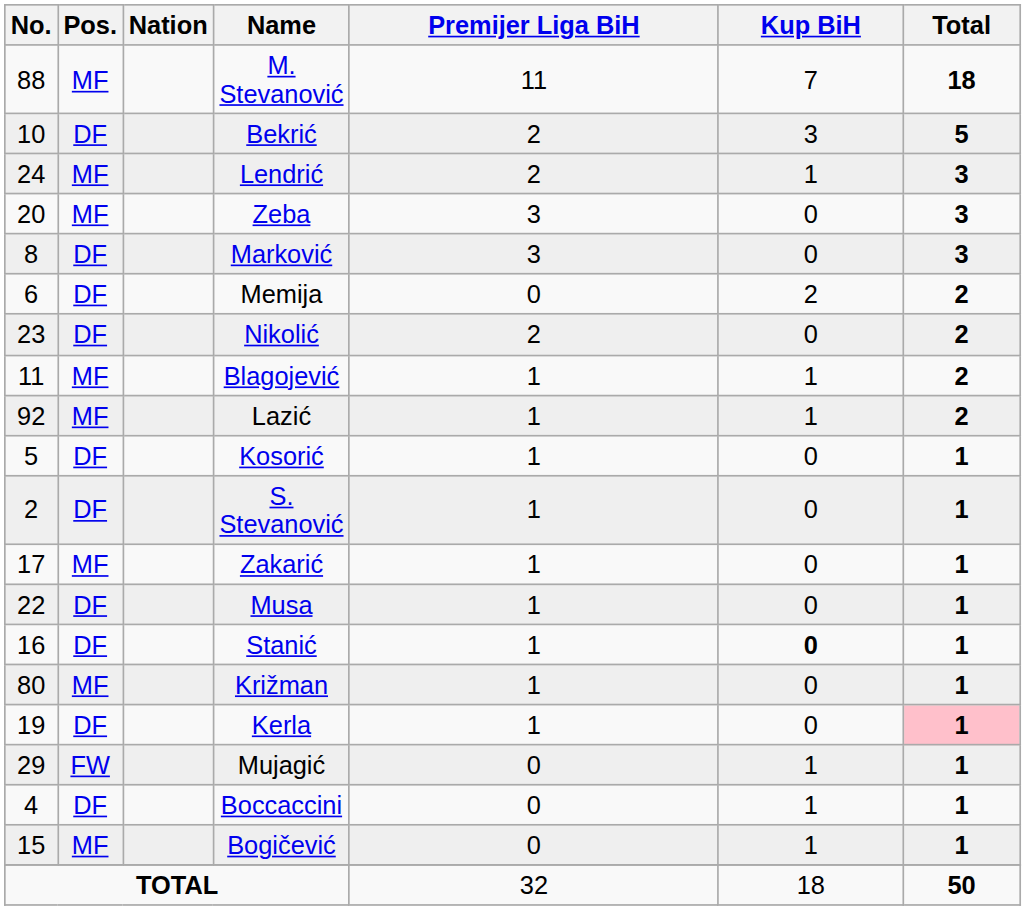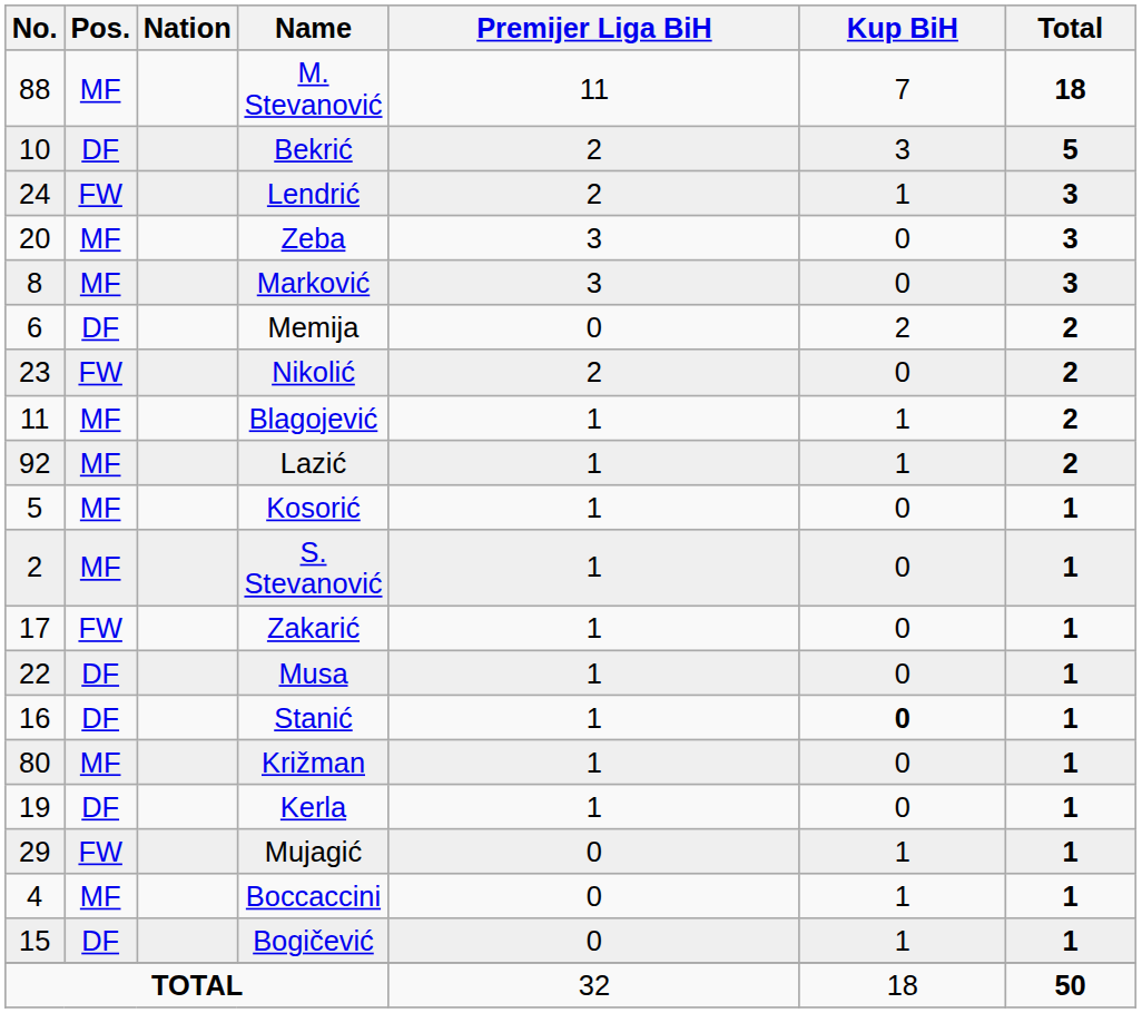 <table class="wikitable sortable" style="font-size: 95%; text-align: center;">
 <tr>
 <th width="5%">No.</th>
 <th width="5%">Pos.</th>
 <th width="5%">Nation</th>
 <th width="10%">Name</th>
 <th><a href='#'>Premijer Liga BiH</a></th>
 <th><a href='#'>Kup BiH</a></th>
 <th>Total</th>
 </tr>
 <tr>
 <td>88</td>
 <td><a href='#'>MF</a></td>
 <td></td>
 <td><a href='#'>M. Stevanović</a></td>
 <td>11 </td>
 <td>7 </td>
 <td><strong>18</strong> </td>
 </tr>
 <tr bgcolor="#EFEFEF">
 <td>10</td>
 <td><a href='#'>DF</a></td>
 <td></td>
 <td><a href='#'>Bekrić</a></td>
 <td>2 </td>
 <td>3 </td>
 <td><strong>5</strong> </td>
 </tr>
 <tr bgcolor="#EFEFEF">
 <td>24</td>
-<td><a href='#'>MF</a></td>
+<td><a href='#'>FW</a></td>
 <td></td>
 <td><a href='#'>Lendrić</a></td>
 <td>2 </td>
 <td>1 </td>
 <td><strong>3</strong> </td>
 </tr>
 <tr>
 <td>20</td>
 <td><a href='#'>MF</a></td>
 <td></td>
 <td><a href='#'>Zeba</a></td>
 <td>3 </td>
 <td>0 </td>
 <td><strong>3</strong> </td>
 </tr>
 <tr bgcolor="#EFEFEF">
 <td>8</td>
-<td><a href='#'>DF</a></td>
+<td><a href='#'>MF</a></td>
 <td></td>
 <td><a href='#'>Marković</a></td>
 <td>3 </td>
 <td>0 </td>
 <td><strong>3</strong> </td>
 </tr>
 <tr>
 <td>6</td>
 <td><a href='#'>DF</a></td>
 <td></td>
 <td>Memija</td>
 <td>0 </td>
 <td>2 </td>
 <td><strong>2</strong> </td>
 </tr>
 <tr bgcolor="#EFEFEF">
 <td>23</td>
-<td><a href='#'>DF</a></td>
+<td><a href='#'>FW</a></td>
 <td></td>
 <td><a href='#'>Nikolić</a></td>
 <td>2 </td>
 <td>0 </td>
 <td><strong>2</strong> </td>
 </tr>
 <tr>
 <td>11</td>
 <td><a href='#'>MF</a></td>
 <td></td>
 <td><a href='#'>Blagojević</a></td>
 <td>1 </td>
 <td>1 </td>
 <td><strong>2</strong> </td>
 </tr>
 <tr bgcolor="#EFEFEF">
 <td>92</td>
 <td><a href='#'>MF</a></td>
 <td></td>
 <td>Lazić</td>
 <td>1 </td>
 <td>1 </td>
 <td><strong>2</strong> </td>
 </tr>
 <tr>
 <td>5</td>
-<td><a href='#'>DF</a></td>
+<td><a href='#'>MF</a></td>
 <td></td>
 <td><a href='#'>Kosorić</a></td>
 <td>1 </td>
 <td>0 </td>
 <td><strong>1</strong> </td>
 </tr>
 <tr bgcolor="#EFEFEF">
 <td>2</td>
-<td><a href='#'>DF</a></td>
+<td><a href='#'>MF</a></td>
 <td></td>
 <td><a href='#'>S. Stevanović</a></td>
 <td>1 </td>
 <td>0 </td>
 <td><strong>1</strong> </td>
 </tr>
 <tr>
 <td>17</td>
-<td><a href='#'>MF</a></td>
+<td><a href='#'>FW</a></td>
 <td></td>
 <td><a href='#'>Zakarić</a></td>
 <td>1 </td>
 <td>0 </td>
 <td><strong>1</strong> </td>
 </tr>
 <tr bgcolor="#EFEFEF">
 <td>22</td>
 <td><a href='#'>DF</a></td>
 <td></td>
 <td><a href='#'>Musa</a></td>
 <td>1 </td>
 <td>0 </td>
 <td><strong>1</strong> </td>
 </tr>
 <tr>
 <td>16</td>
 <td><a href='#'>DF</a></td>
 <td></td>
 <td><a href='#'>Stanić</a></td>
 <td>1 </td>
 <td><strong>0 </strong></td>
 <td><strong>1</strong> </td>
 </tr>
 <tr bgcolor="#EFEFEF">
 <td>80</td>
 <td><a href='#'>MF</a></td>
 <td></td>
 <td><a href='#'>Križman</a></td>
 <td>1 </td>
 <td>0 </td>
 <td><strong>1</strong> </td>
 </tr>
 <tr>
 <td>19</td>
 <td><a href='#'>DF</a></td>
 <td></td>
 <td><a href='#'>Kerla</a></td>
 <td>1 </td>
 <td>0 </td>
-<td style="background: pink;"><strong>1</strong> </td>
+<td><strong>1</strong> </td>
 </tr>
 <tr bgcolor="#EFEFEF">
 <td>29</td>
 <td><a href='#'>FW</a></td>
 <td></td>
 <td>Mujagić</td>
 <td>0 </td>
 <td>1 </td>
 <td><strong>1</strong> </td>
 </tr>
 <tr>
 <td>4</td>
-<td><a href='#'>DF</a></td>
+<td><a href='#'>MF</a></td>
 <td></td>
 <td><a href='#'>Boccaccini</a></td>
 <td>0 </td>
 <td>1 </td>
 <td><strong>1</strong> </td>
 </tr>
 <tr bgcolor="#EFEFEF">
 <td>15</td>
-<td><a href='#'>MF</a></td>
+<td><a href='#'>DF</a></td>
 <td></td>
 <td><a href='#'>Bogičević</a></td>
 <td>0 </td>
 <td>1 </td>
 <td><strong>1</strong> </td>
 </tr>
 <tr>
 </tr>
 <tr>
 <td colspan=4><strong>TOTAL</strong></td>
 <td>32 </td>
 <td>18 </td>
 <td><strong>50</strong> </td>
 </tr>
 </table>
